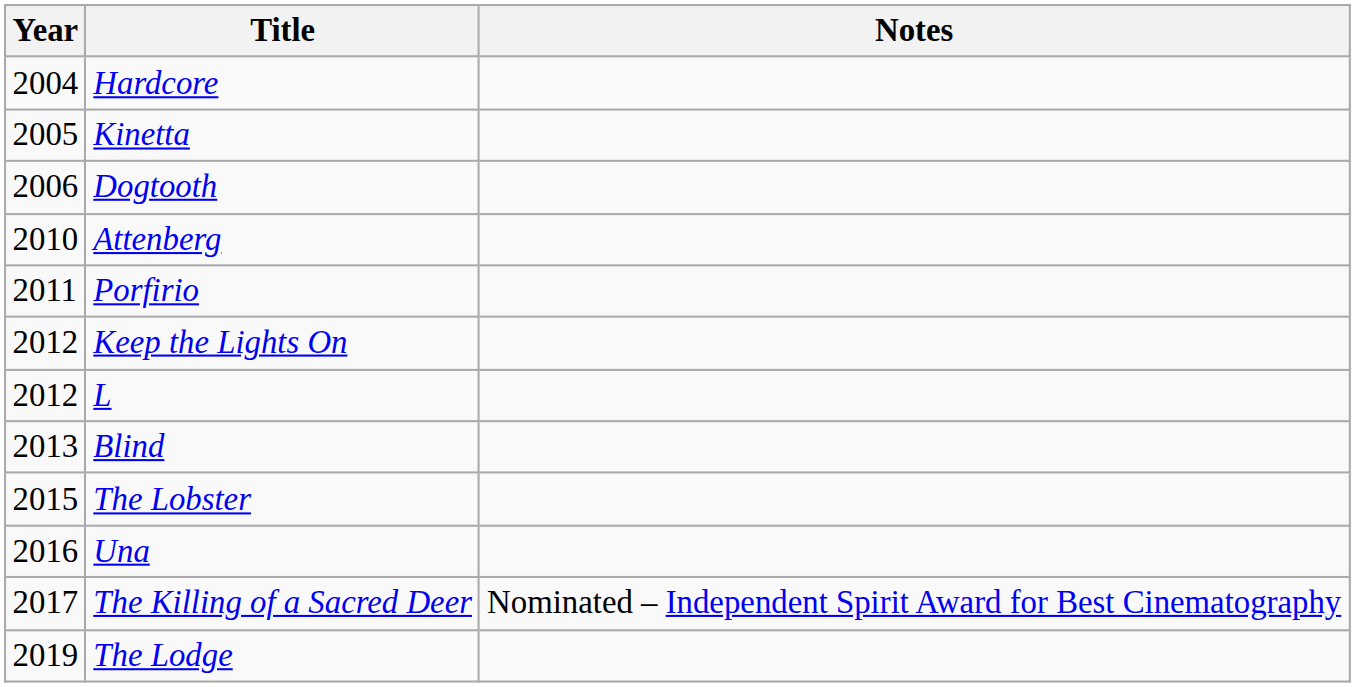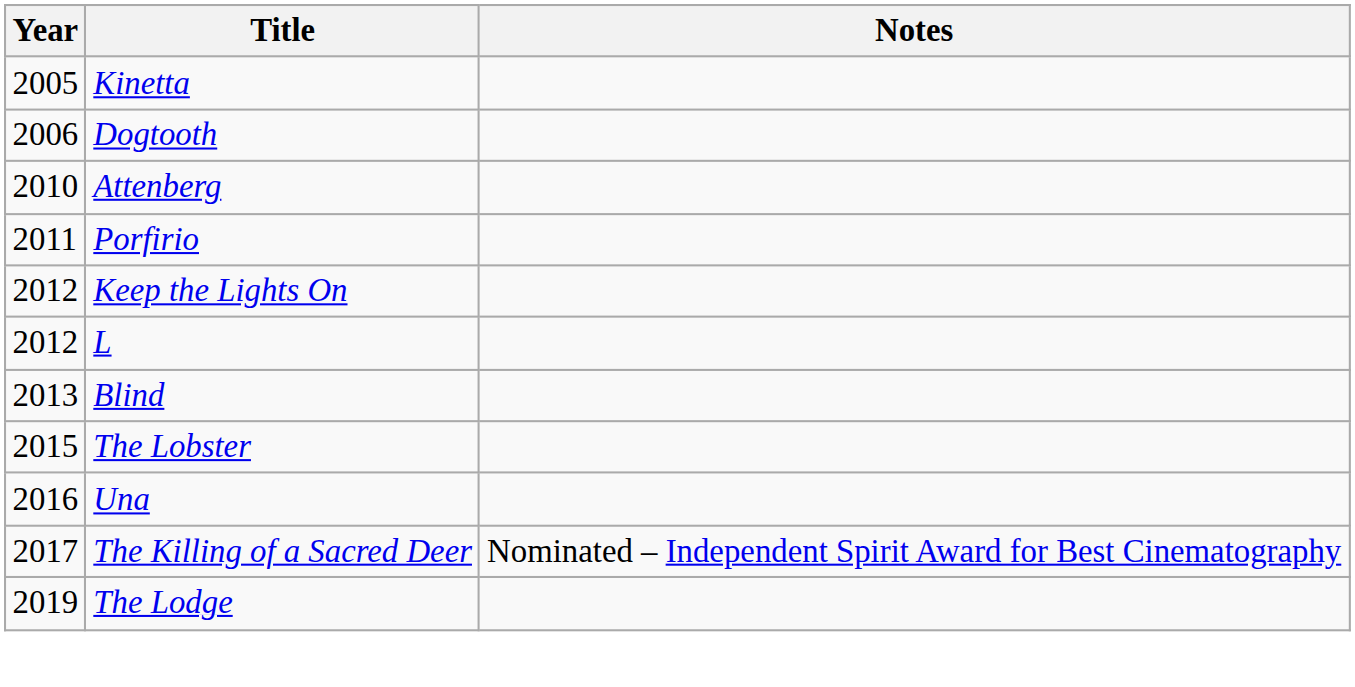 <table class="wikitable sortable">
 <tr>
 <th>Year</th>
 <th>Title</th>
 <th class="unsortable">Notes</th>
-</tr>
-<tr>
-<td>2004</td>
-<td><em><a href='#'>Hardcore</a></em></td>
-<td></td>
 </tr>
 <tr>
 <td>2005</td>
 <td><em><a href='#'>Kinetta</a></em></td>
 <td></td>
 </tr>
 <tr>
 <td>2006</td>
 <td><em><a href='#'>Dogtooth</a></em></td>
 <td></td>
 </tr>
 <tr>
 <td>2010</td>
 <td><em><a href='#'>Attenberg</a></em></td>
 <td></td>
 </tr>
 <tr>
 <td>2011</td>
 <td><em><a href='#'>Porfirio</a></em></td>
 <td></td>
 </tr>
 <tr>
 <td>2012</td>
 <td><em><a href='#'>Keep the Lights On</a></em></td>
 <td></td>
 </tr>
 <tr>
 <td>2012</td>
 <td><em><a href='#'>L</a></em></td>
 <td></td>
 </tr>
 <tr>
 <td>2013</td>
 <td><em><a href='#'>Blind</a></em></td>
 <td></td>
 </tr>
 <tr>
 <td>2015</td>
 <td><em> <a href='#'>The Lobster</a></em></td>
 <td></td>
 </tr>
 <tr>
 <td>2016</td>
 <td><em><a href='#'>Una</a></em></td>
 <td></td>
 </tr>
 <tr>
 <td>2017</td>
 <td><em><a href='#'>The Killing of a Sacred Deer</a></em></td>
 <td>Nominated – <a href='#'>Independent Spirit Award for Best Cinematography</a></td>
 </tr>
 <tr>
 <td>2019</td>
 <td><em><a href='#'>The Lodge</a></em></td>
 <td></td>
 </tr>
 </table>
